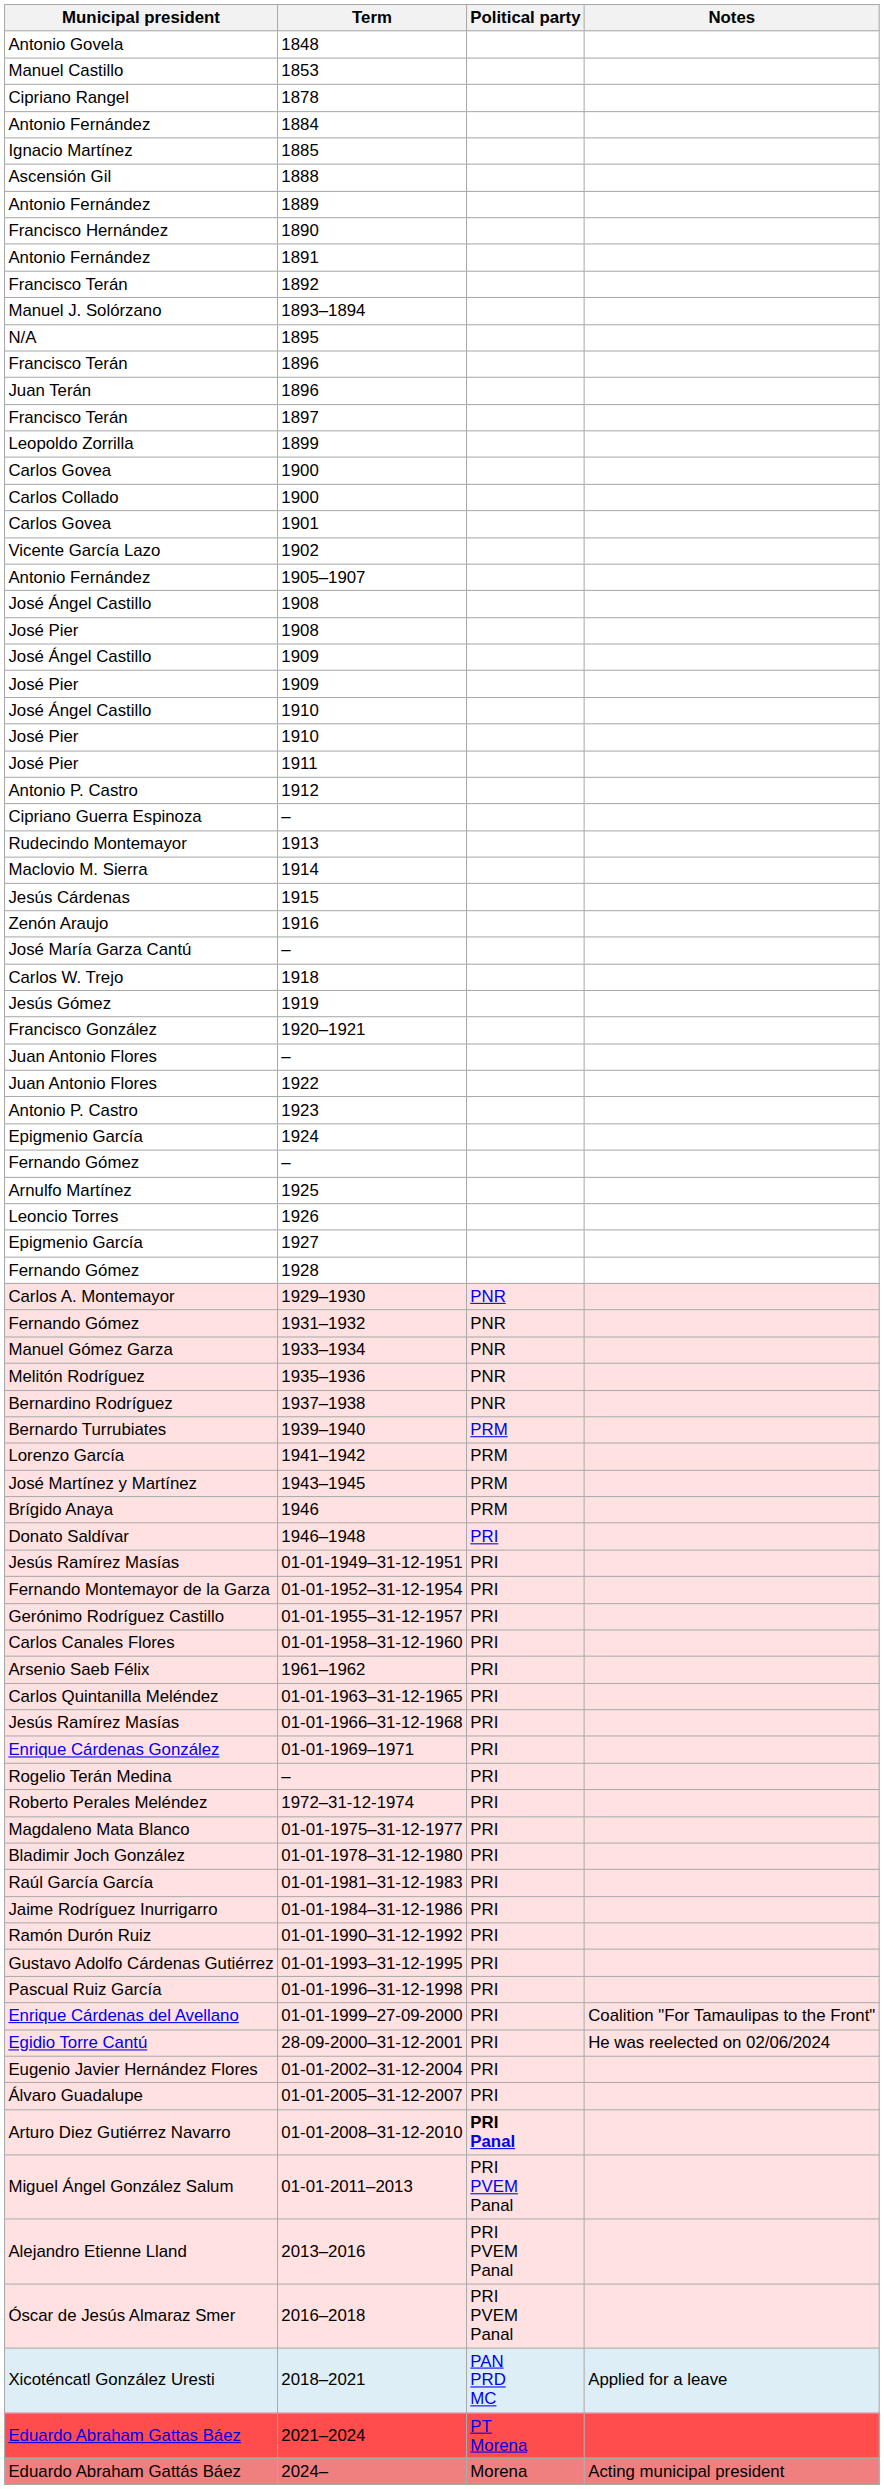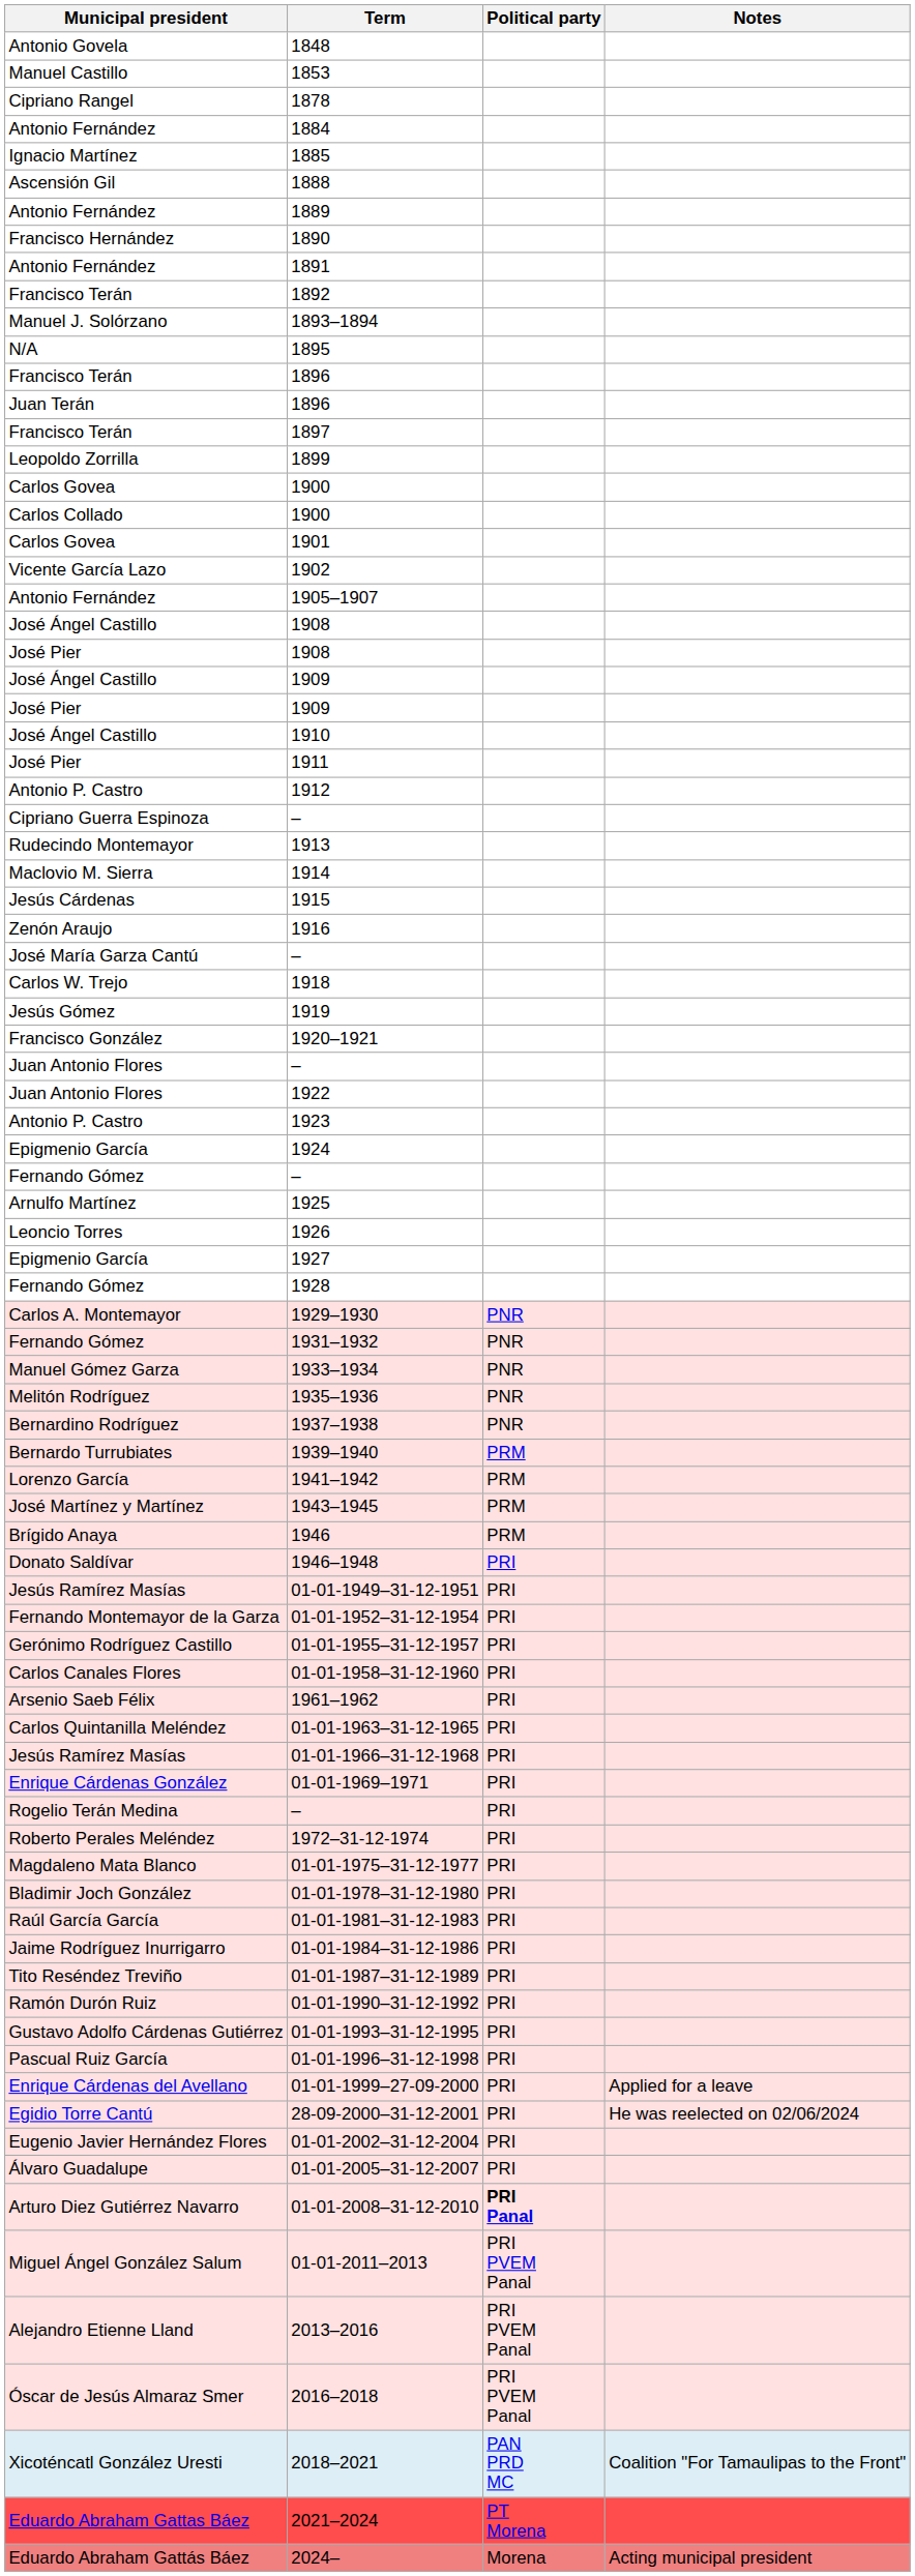 <table class="wikitable">
 <tr>
 <th>Municipal president</th>
 <th>Term</th>
 <th>Political party</th>
 <th>Notes</th>
 </tr>
 <tr style="background:#ffffff">
 <td>Antonio Govela</td>
 <td>1848</td>
 <td></td>
 <td></td>
 </tr>
 <tr style="background:#ffffff">
 <td>Manuel Castillo</td>
 <td>1853</td>
 <td></td>
 <td></td>
 </tr>
 <tr style="background:#ffffff">
 <td>Cipriano Rangel</td>
 <td>1878</td>
 <td></td>
 <td></td>
 </tr>
 <tr style="background:#ffffff">
 <td>Antonio Fernández</td>
 <td>1884</td>
 <td></td>
 <td></td>
 </tr>
 <tr style="background:#ffffff">
 <td>Ignacio Martínez</td>
 <td>1885</td>
 <td></td>
 <td></td>
 </tr>
 <tr style="background:#ffffff">
 <td>Ascensión Gil</td>
 <td>1888</td>
 <td></td>
 <td></td>
 </tr>
 <tr style="background:#ffffff">
 <td>Antonio Fernández</td>
 <td>1889</td>
 <td></td>
 <td></td>
 </tr>
 <tr style="background:#ffffff">
 <td>Francisco Hernández</td>
 <td>1890</td>
 <td></td>
 <td></td>
 </tr>
 <tr style="background:#ffffff">
 <td>Antonio Fernández</td>
 <td>1891</td>
 <td></td>
 <td></td>
 </tr>
 <tr style="background:#ffffff">
 <td>Francisco Terán</td>
 <td>1892</td>
 <td></td>
 <td></td>
 </tr>
 <tr style="background:#ffffff">
 <td>Manuel J. Solórzano</td>
 <td>1893–1894</td>
 <td></td>
 <td></td>
 </tr>
 <tr style="background:#ffffff">
 <td>N/A</td>
 <td>1895</td>
 <td></td>
 <td></td>
 </tr>
 <tr style="background:#ffffff">
 <td>Francisco Terán</td>
 <td>1896</td>
 <td></td>
 <td></td>
 </tr>
 <tr style="background:#ffffff">
 <td>Juan Terán</td>
 <td>1896</td>
 <td></td>
 <td></td>
 </tr>
 <tr style="background:#ffffff">
 <td>Francisco Terán</td>
 <td>1897</td>
 <td></td>
 <td></td>
 </tr>
 <tr style="background:#ffffff">
 <td>Leopoldo Zorrilla</td>
 <td>1899</td>
 <td></td>
 <td></td>
 </tr>
 <tr style="background:#ffffff">
 <td>Carlos Govea</td>
 <td>1900</td>
 <td></td>
 <td></td>
 </tr>
 <tr style="background:#ffffff">
 <td>Carlos Collado</td>
 <td>1900</td>
 <td></td>
 <td></td>
 </tr>
 <tr style="background:#ffffff">
 <td>Carlos Govea</td>
 <td>1901</td>
 <td></td>
 <td></td>
 </tr>
 <tr style="background:#ffffff">
 <td>Vicente García Lazo</td>
 <td>1902</td>
 <td></td>
 <td></td>
 </tr>
 <tr style="background:#ffffff">
 <td>Antonio Fernández</td>
 <td>1905–1907</td>
 <td></td>
 <td></td>
 </tr>
 <tr style="background:#ffffff">
 <td>José Ángel Castillo</td>
 <td>1908</td>
 <td></td>
 <td></td>
 </tr>
 <tr style="background:#ffffff">
 <td>José Pier</td>
 <td>1908</td>
 <td></td>
 <td></td>
 </tr>
 <tr style="background:#ffffff">
 <td>José Ángel Castillo</td>
 <td>1909</td>
 <td></td>
 <td></td>
 </tr>
 <tr style="background:#ffffff">
 <td>José Pier</td>
 <td>1909</td>
 <td></td>
 <td></td>
 </tr>
 <tr style="background:#ffffff">
 <td>José Ángel Castillo</td>
-<td>1910</td>
-<td></td>
-<td></td>
-</tr>
-<tr style="background:#ffffff">
-<td>José Pier</td>
 <td>1910</td>
 <td></td>
 <td></td>
 </tr>
 <tr style="background:#ffffff">
 <td>José Pier</td>
 <td>1911</td>
 <td></td>
 <td></td>
 </tr>
 <tr style="background:#ffffff">
 <td>Antonio P. Castro</td>
 <td>1912</td>
 <td></td>
 <td></td>
 </tr>
 <tr style="background:#ffffff">
 <td>Cipriano Guerra Espinoza</td>
 <td>–</td>
 <td></td>
 <td></td>
 </tr>
 <tr style="background:#ffffff">
 <td>Rudecindo Montemayor</td>
 <td>1913</td>
 <td></td>
 <td></td>
 </tr>
 <tr style="background:#ffffff">
 <td>Maclovio M. Sierra</td>
 <td>1914</td>
 <td></td>
 <td></td>
 </tr>
 <tr style="background:#ffffff">
 <td>Jesús Cárdenas</td>
 <td>1915</td>
 <td></td>
 <td></td>
 </tr>
 <tr style="background:#ffffff">
 <td>Zenón Araujo</td>
 <td>1916</td>
 <td></td>
 <td></td>
 </tr>
 <tr style="background:#ffffff">
 <td>José María Garza Cantú</td>
 <td>–</td>
 <td></td>
 <td></td>
 </tr>
 <tr style="background:#ffffff">
 <td>Carlos W. Trejo</td>
 <td>1918</td>
 <td></td>
 <td></td>
 </tr>
 <tr style="background:#ffffff">
 <td>Jesús Gómez</td>
 <td>1919</td>
 <td></td>
 <td></td>
 </tr>
 <tr style="background:#ffffff">
 <td>Francisco González</td>
 <td>1920–1921</td>
 <td></td>
 <td></td>
 </tr>
 <tr style="background:#ffffff">
 <td>Juan Antonio Flores</td>
 <td>–</td>
 <td></td>
 <td></td>
 </tr>
 <tr style="background:#ffffff">
 <td>Juan Antonio Flores</td>
 <td>1922</td>
 <td></td>
 <td></td>
 </tr>
 <tr style="background:#ffffff">
 <td>Antonio P. Castro</td>
 <td>1923</td>
 <td></td>
 <td></td>
 </tr>
 <tr style="background:#ffffff">
 <td>Epigmenio García</td>
 <td>1924</td>
 <td></td>
 <td></td>
 </tr>
 <tr style="background:#ffffff">
 <td>Fernando Gómez</td>
 <td>–</td>
 <td></td>
 <td></td>
 </tr>
 <tr style="background:#ffffff">
 <td>Arnulfo Martínez</td>
 <td>1925</td>
 <td></td>
 <td></td>
 </tr>
 <tr style="background:#ffffff">
 <td>Leoncio Torres</td>
 <td>1926</td>
 <td></td>
 <td></td>
 </tr>
 <tr style="background:#ffffff">
 <td>Epigmenio García</td>
 <td>1927</td>
 <td></td>
 <td></td>
 </tr>
 <tr style="background:#ffffff">
 <td>Fernando Gómez</td>
 <td>1928</td>
 <td></td>
 <td></td>
 </tr>
 <tr style="background:#ffe1e1">
 <td>Carlos A. Montemayor</td>
 <td>1929–1930</td>
 <td><a href='#'>PNR</a> </td>
 <td></td>
 </tr>
 <tr style="background:#ffe1e1">
 <td>Fernando Gómez</td>
 <td>1931–1932</td>
 <td>PNR </td>
 <td></td>
 </tr>
 <tr style="background:#ffe1e1">
 <td>Manuel Gómez Garza</td>
 <td>1933–1934</td>
 <td>PNR </td>
 <td></td>
 </tr>
 <tr style="background:#ffe1e1">
 <td>Melitón Rodríguez</td>
 <td>1935–1936</td>
 <td>PNR </td>
 <td></td>
 </tr>
 <tr style="background:#ffe1e1">
 <td>Bernardino Rodríguez</td>
 <td>1937–1938</td>
 <td>PNR </td>
 <td></td>
 </tr>
 <tr style="background:#ffe1e1">
 <td>Bernardo Turrubiates</td>
 <td>1939–1940</td>
 <td><a href='#'>PRM</a> </td>
 <td></td>
 </tr>
 <tr style="background:#ffe1e1">
 <td>Lorenzo García</td>
 <td>1941–1942</td>
 <td>PRM </td>
 <td></td>
 </tr>
 <tr style="background:#ffe1e1">
 <td>José Martínez y Martínez</td>
 <td>1943–1945</td>
 <td>PRM </td>
 <td></td>
 </tr>
 <tr style="background:#ffe1e1">
 <td>Brígido Anaya</td>
 <td>1946</td>
 <td>PRM </td>
 <td></td>
 </tr>
 <tr style="background:#ffe1e1">
 <td>Donato Saldívar</td>
 <td>1946–1948</td>
 <td><a href='#'>PRI</a> </td>
 <td></td>
 </tr>
 <tr style="background:#ffe1e1">
 <td>Jesús Ramírez Masías</td>
 <td>01-01-1949–31-12-1951</td>
 <td>PRI </td>
 <td></td>
 </tr>
 <tr style="background:#ffe1e1">
 <td>Fernando Montemayor de la Garza</td>
 <td>01-01-1952–31-12-1954</td>
 <td>PRI </td>
 <td></td>
 </tr>
 <tr style="background:#ffe1e1">
 <td>Gerónimo Rodríguez Castillo</td>
 <td>01-01-1955–31-12-1957</td>
 <td>PRI </td>
 <td></td>
 </tr>
 <tr style="background:#ffe1e1">
 <td>Carlos Canales Flores</td>
 <td>01-01-1958–31-12-1960</td>
 <td>PRI </td>
 <td></td>
 </tr>
 <tr style="background:#ffe1e1">
 <td>Arsenio Saeb Félix</td>
 <td>1961–1962</td>
 <td>PRI </td>
 <td></td>
 </tr>
 <tr style="background:#ffe1e1">
 <td>Carlos Quintanilla Meléndez</td>
 <td>01-01-1963–31-12-1965</td>
 <td>PRI </td>
 <td></td>
 </tr>
 <tr style="background:#ffe1e1">
 <td>Jesús Ramírez Masías</td>
 <td>01-01-1966–31-12-1968</td>
 <td>PRI </td>
 <td></td>
 </tr>
 <tr style="background:#ffe1e1">
 <td><a href='#'>Enrique Cárdenas González</a></td>
 <td>01-01-1969–1971</td>
 <td>PRI </td>
 <td></td>
 </tr>
 <tr style="background:#ffe1e1">
 <td>Rogelio Terán Medina</td>
 <td>–</td>
 <td>PRI </td>
 <td></td>
 </tr>
 <tr style="background:#ffe1e1">
 <td>Roberto Perales Meléndez</td>
 <td>1972–31-12-1974</td>
 <td>PRI </td>
 <td></td>
 </tr>
 <tr style="background:#ffe1e1">
 <td>Magdaleno Mata Blanco</td>
 <td>01-01-1975–31-12-1977</td>
 <td>PRI </td>
 <td></td>
 </tr>
 <tr style="background:#ffe1e1">
 <td>Bladimir Joch González</td>
 <td>01-01-1978–31-12-1980</td>
 <td>PRI </td>
 <td></td>
 </tr>
 <tr style="background:#ffe1e1">
 <td>Raúl García García</td>
 <td>01-01-1981–31-12-1983</td>
 <td>PRI </td>
 <td></td>
 </tr>
 <tr style="background:#ffe1e1">
 <td>Jaime Rodríguez Inurrigarro</td>
 <td>01-01-1984–31-12-1986</td>
 <td>PRI </td>
 <td></td>
 </tr>
 <tr style="background:#ffe1e1">
+<td>Tito Reséndez Treviño</td>
+<td>01-01-1987–31-12-1989</td>
+<td>PRI </td>
+<td></td>
+</tr>
+<tr style="background:#ffe1e1">
 <td>Ramón Durón Ruiz</td>
 <td>01-01-1990–31-12-1992</td>
 <td>PRI </td>
 <td></td>
 </tr>
 <tr style="background:#ffe1e1">
 <td>Gustavo Adolfo Cárdenas Gutiérrez</td>
 <td>01-01-1993–31-12-1995</td>
 <td>PRI </td>
 <td></td>
 </tr>
 <tr style="background:#ffe1e1">
 <td>Pascual Ruiz García</td>
 <td>01-01-1996–31-12-1998</td>
 <td>PRI </td>
 <td></td>
 </tr>
 <tr style="background:#ffe1e1">
 <td><a href='#'>Enrique Cárdenas del Avellano</a></td>
 <td>01-01-1999–27-09-2000</td>
 <td>PRI </td>
-<td>Coalition "For Tamaulipas to the Front"</td>
+<td>Applied for a leave</td>
 </tr>
 <tr style="background:#ffe1e1">
 <td><a href='#'>Egidio Torre Cantú</a></td>
 <td>28-09-2000–31-12-2001</td>
 <td>PRI </td>
 <td>He was reelected on 02/06/2024</td>
 </tr>
 <tr style="background:#ffe1e1">
 <td>Eugenio Javier Hernández Flores</td>
 <td>01-01-2002–31-12-2004</td>
 <td>PRI </td>
 <td></td>
 </tr>
 <tr style="background:#ffe1e1">
 <td>Álvaro Guadalupe</td>
 <td>01-01-2005–31-12-2007</td>
 <td>PRI </td>
 <td></td>
 </tr>
 <tr style="background:#ffe1e1">
 <td>Arturo Diez Gutiérrez Navarro</td>
 <td>01-01-2008–31-12-2010</td>
 <td><strong>PRI <br> <a href='#'>Panal</a> </strong></td>
 <td></td>
 </tr>
 <tr style="background:#ffe1e1">
 <td>Miguel Ángel González Salum</td>
 <td>01-01-2011–2013</td>
 <td>PRI <br> <a href='#'>PVEM</a> <br> Panal </td>
 <td></td>
 </tr>
 <tr style="background:#ffe1e1">
 <td>Alejandro Etienne Lland</td>
 <td>2013–2016</td>
 <td>PRI <br> PVEM <br> Panal </td>
 <td></td>
 </tr>
 <tr style="background:#ffe1e1">
 <td>Óscar de Jesús Almaraz Smer</td>
 <td>2016–2018</td>
 <td>PRI <br> PVEM <br> Panal </td>
 <td></td>
 </tr>
 <tr style="background:#ddeef6">
 <td>Xicoténcatl González Uresti</td>
 <td>2018–2021</td>
 <td><a href='#'>PAN</a> <br> <a href='#'>PRD</a> <br> <a href='#'>MC</a> </td>
-<td>Applied for a leave</td>
+<td>Coalition "For Tamaulipas to the Front"</td>
 </tr>
 <tr style="background:#ff4c4c">
 <td><a href='#'> Eduardo Abraham Gattas Báez</a></td>
 <td>2021–2024</td>
 <td><a href='#'>PT</a> <br> <a href='#'>Morena</a> </td>
 <td></td>
 </tr>
 <tr style="background:#f08080">
 <td>Eduardo Abraham Gattás Báez</td>
 <td>2024–</td>
 <td>Morena </td>
 <td>Acting municipal president</td>
 </tr>
 </table>
